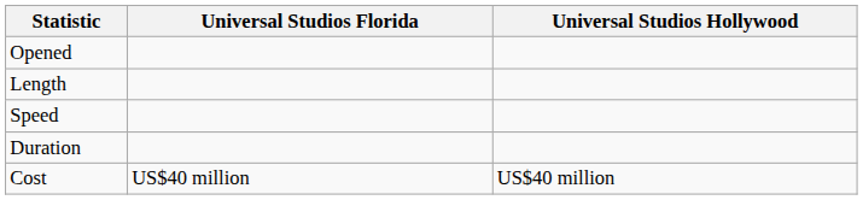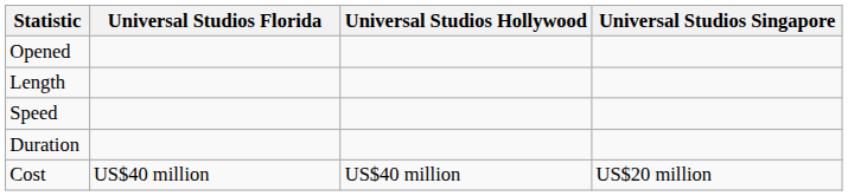 <table class="wikitable">
 <tr>
 <th style="width:10%;">Statistic</th>
 <th style="width:30%;">Universal Studios Florida</th>
 <th style="width:30%;">Universal Studios Hollywood</th>
+<th style="width:30%;">Universal Studios Singapore</th>
 </tr>
 <tr>
 <td>Opened</td>
+<td></td>
 <td></td>
 <td></td>
 </tr>
 <tr>
 <td>Length</td>
 <td></td>
 <td></td>
+<td></td>
 </tr>
 <tr>
 <td>Speed</td>
+<td></td>
 <td></td>
 <td></td>
 </tr>
 <tr>
 <td>Duration</td>
 <td></td>
 <td></td>
+<td></td>
 </tr>
 <tr>
 <td>Cost</td>
 <td>US$40 million</td>
 <td>US$40 million</td>
+<td>US$20 million</td>
 </tr>
 </table>
